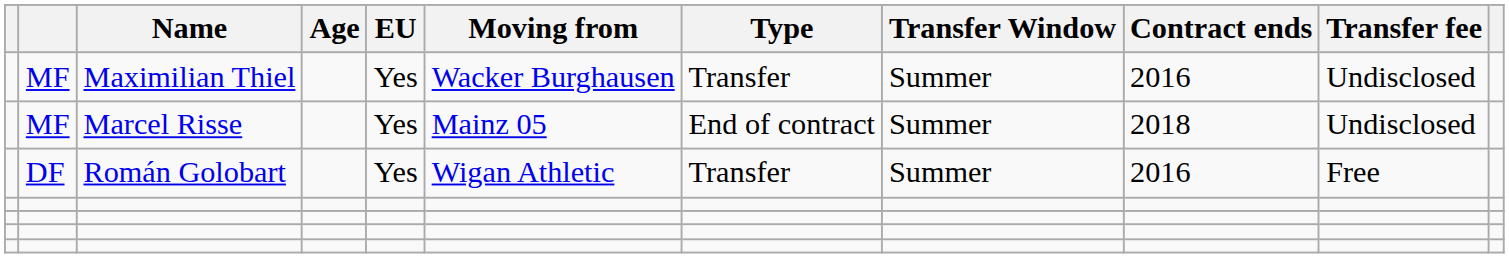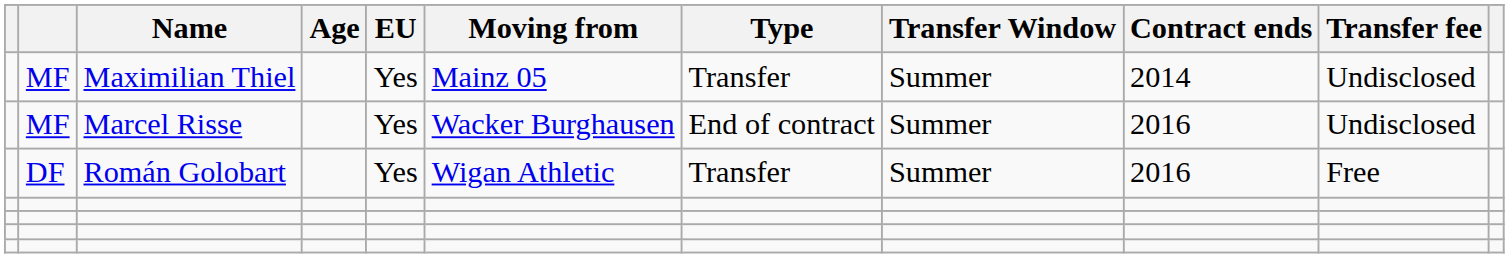 <table class="wikitable">
 <tr>
 <th></th>
 <th></th>
 <th>Name</th>
 <th>Age</th>
 <th>EU</th>
 <th>Moving from</th>
 <th>Type</th>
 <th>Transfer Window</th>
 <th>Contract ends</th>
 <th>Transfer fee</th>
 <th></th>
 </tr>
 <tr>
 <td></td>
 <td><a href='#'>MF</a></td>
 <td><a href='#'>Maximilian Thiel</a></td>
 <td></td>
 <td>Yes</td>
-<td><a href='#'>Wacker Burghausen</a></td>
+<td><a href='#'>Mainz 05</a></td>
 <td>Transfer</td>
 <td>Summer</td>
-<td>2016</td>
+<td>2014</td>
 <td>Undisclosed</td>
 <td></td>
 </tr>
 <tr>
 <td></td>
 <td><a href='#'>MF</a></td>
 <td><a href='#'>Marcel Risse</a></td>
 <td></td>
 <td>Yes</td>
-<td><a href='#'>Mainz 05</a></td>
+<td><a href='#'>Wacker Burghausen</a></td>
 <td>End of contract</td>
 <td>Summer</td>
-<td>2018</td>
+<td>2016</td>
 <td>Undisclosed</td>
 <td></td>
 </tr>
 <tr>
 <td></td>
 <td><a href='#'>DF</a></td>
 <td><a href='#'>Román Golobart</a></td>
 <td></td>
 <td>Yes</td>
 <td><a href='#'>Wigan Athletic</a></td>
 <td>Transfer</td>
 <td>Summer</td>
 <td>2016</td>
 <td>Free</td>
 <td></td>
 </tr>
 <tr>
 <td></td>
 <td></td>
 <td></td>
 <td></td>
 <td></td>
 <td></td>
 <td></td>
 <td></td>
 <td></td>
 <td></td>
 <td></td>
 </tr>
 <tr>
 <td></td>
 <td></td>
 <td></td>
 <td></td>
 <td></td>
 <td></td>
 <td></td>
 <td></td>
 <td></td>
 <td></td>
 <td></td>
 </tr>
 <tr>
 <td></td>
 <td></td>
 <td></td>
 <td></td>
 <td></td>
 <td></td>
 <td></td>
 <td></td>
 <td></td>
 <td></td>
 <td></td>
 </tr>
 <tr>
 <td></td>
 <td></td>
 <td></td>
 <td></td>
 <td></td>
 <td></td>
 <td></td>
 <td></td>
 <td></td>
 <td></td>
 <td></td>
 </tr>
 </table>
